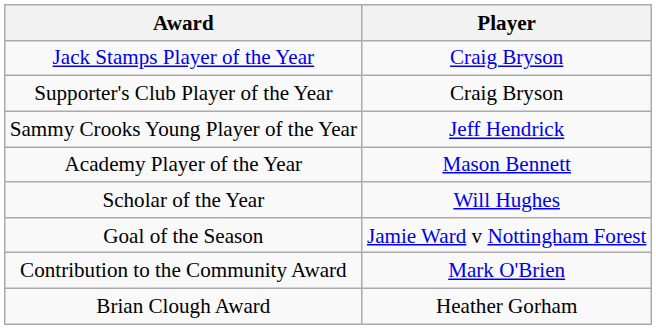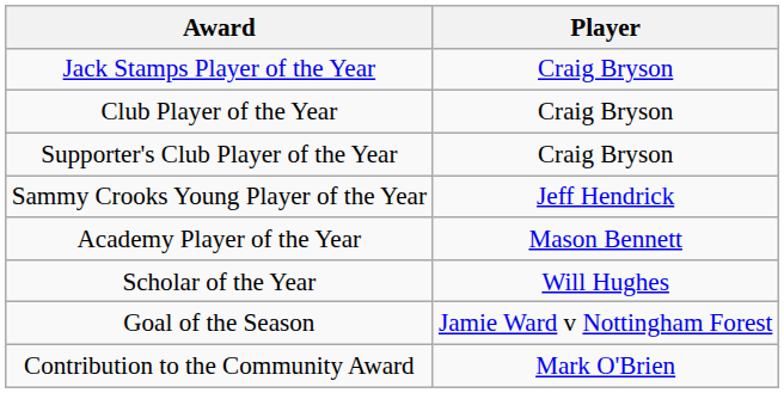 <table class="wikitable" style="text-align:center; font-size:88%">
 <tr>
 <th>Award</th>
 <th>Player</th>
 </tr>
 <tr>
 <td><a href='#'>Jack Stamps Player of the Year</a></td>
 <td><a href='#'>Craig Bryson</a></td>
+</tr>
+<tr>
+<td>Club Player of the Year</td>
+<td>Craig Bryson</td>
 </tr>
 <tr>
 <td>Supporter's Club Player of the Year</td>
 <td>Craig Bryson</td>
 </tr>
 <tr>
 <td>Sammy Crooks Young Player of the Year</td>
 <td><a href='#'>Jeff Hendrick</a></td>
 </tr>
 <tr>
 <td>Academy Player of the Year</td>
 <td><a href='#'>Mason Bennett</a></td>
 </tr>
 <tr>
 <td>Scholar of the Year</td>
 <td><a href='#'>Will Hughes</a></td>
 </tr>
 <tr>
 <td>Goal of the Season</td>
 <td><a href='#'>Jamie Ward</a> v <a href='#'>Nottingham Forest</a></td>
 </tr>
 <tr>
 <td>Contribution to the Community Award</td>
 <td><a href='#'>Mark O'Brien</a></td>
 </tr>
-<tr>
-<td>Brian Clough Award</td>
-<td>Heather Gorham</td>
-</tr>
 </table>
